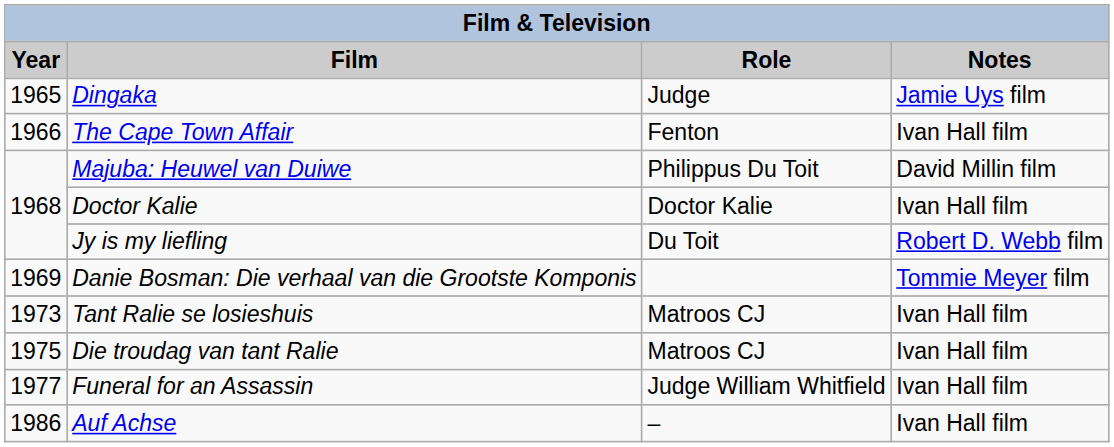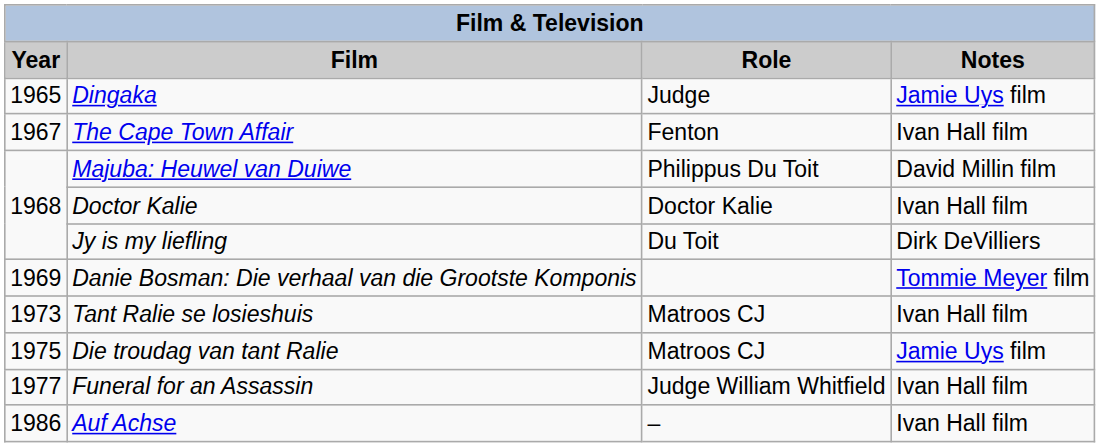 <table class="wikitable" style="font-size:90%;">
 <tr>
 <th colspan=4 style="background:#B0C4DE;">Film & Television</th>
 </tr>
 <tr align="center">
 <th style="background: #CCCCCC;">Year</th>
 <th style="background: #CCCCCC;">Film</th>
 <th style="background: #CCCCCC;">Role</th>
 <th style="background: #CCCCCC;">Notes</th>
 </tr>
 <tr>
 <td>1965</td>
 <td><em><a href='#'>Dingaka</a></em></td>
 <td>Judge</td>
 <td><a href='#'>Jamie Uys</a> film</td>
 </tr>
 <tr>
-<td>1966</td>
+<td>1967</td>
 <td><em><a href='#'>The Cape Town Affair</a></em></td>
 <td>Fenton</td>
 <td>Ivan Hall film</td>
 </tr>
 <tr>
 <td rowspan=3>1968</td>
 <td><em><a href='#'>Majuba: Heuwel van Duiwe</a></em></td>
 <td>Philippus Du Toit</td>
 <td>David Millin film</td>
 </tr>
 <tr>
 <td><em>Doctor Kalie</em></td>
 <td>Doctor Kalie</td>
 <td>Ivan Hall film</td>
 </tr>
 <tr>
 <td><em>Jy is my liefling</em></td>
 <td>Du Toit</td>
-<td><a href='#'>Robert D. Webb</a> film</td>
+<td>Dirk DeVilliers</td>
 </tr>
 <tr>
 <td>1969</td>
 <td><em>Danie Bosman: Die verhaal van die Grootste Komponis</em></td>
 <td></td>
 <td><a href='#'>Tommie Meyer</a> film</td>
 </tr>
 <tr>
 <td>1973</td>
 <td><em>Tant Ralie se losieshuis</em></td>
 <td>Matroos CJ</td>
 <td>Ivan Hall film</td>
 </tr>
 <tr>
 <td>1975</td>
 <td><em>Die troudag van tant Ralie</em></td>
 <td>Matroos CJ</td>
-<td>Ivan Hall film</td>
+<td><a href='#'>Jamie Uys</a> film</td>
 </tr>
 <tr>
 <td>1977</td>
 <td><em>Funeral for an Assassin</em></td>
 <td>Judge William Whitfield</td>
 <td>Ivan Hall film</td>
 </tr>
 <tr>
 <td>1986</td>
 <td><em><a href='#'>Auf Achse</a></em></td>
 <td>–</td>
 <td>Ivan Hall film</td>
 </tr>
 </table>
